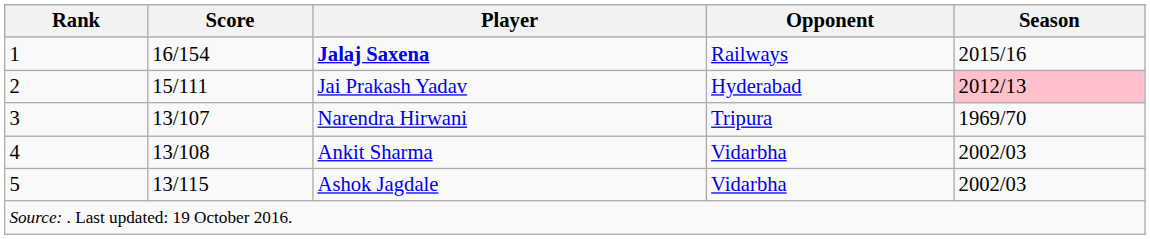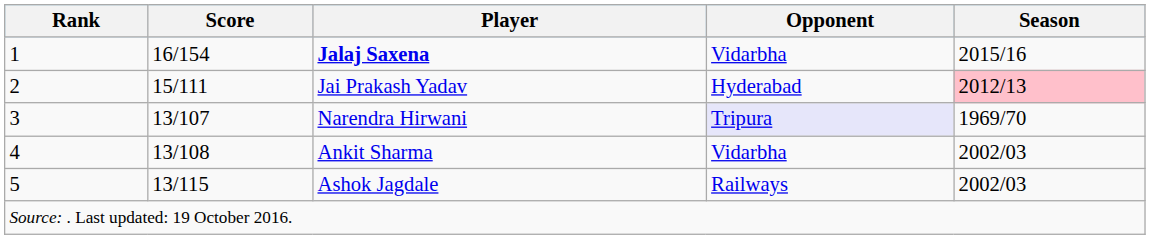 <table class="wikitable" width=70%>
 <tr bgcolor=#87cefa>
 <th>Rank</th>
 <th>Score</th>
 <th>Player</th>
 <th>Opponent</th>
 <th>Season</th>
 </tr>
 <tr>
 <td>1</td>
 <td>16/154</td>
 <td><strong><a href='#'>Jalaj Saxena</a></strong></td>
-<td><a href='#'>Railways</a></td>
+<td><a href='#'>Vidarbha</a></td>
 <td>2015/16</td>
 </tr>
 <tr>
 <td>2</td>
 <td>15/111</td>
 <td><a href='#'>Jai Prakash Yadav</a></td>
 <td><a href='#'>Hyderabad</a></td>
 <td style="background: pink;">2012/13</td>
 </tr>
 <tr>
 <td>3</td>
 <td>13/107</td>
 <td><a href='#'>Narendra Hirwani</a></td>
-<td><a href='#'>Tripura</a></td>
+<td style="background: lavender;"><a href='#'>Tripura</a></td>
 <td>1969/70</td>
 </tr>
 <tr>
 <td>4</td>
 <td>13/108</td>
 <td><a href='#'>Ankit Sharma</a></td>
 <td><a href='#'>Vidarbha</a></td>
 <td>2002/03</td>
 </tr>
 <tr>
 <td>5</td>
 <td>13/115</td>
 <td><a href='#'>Ashok Jagdale</a></td>
-<td><a href='#'>Vidarbha</a></td>
+<td><a href='#'>Railways</a></td>
 <td>2002/03</td>
 </tr>
 <tr>
 <td colspan=5><small><em>Source: </em>. Last updated: 19 October 2016.</small></td>
 </tr>
 </table>
